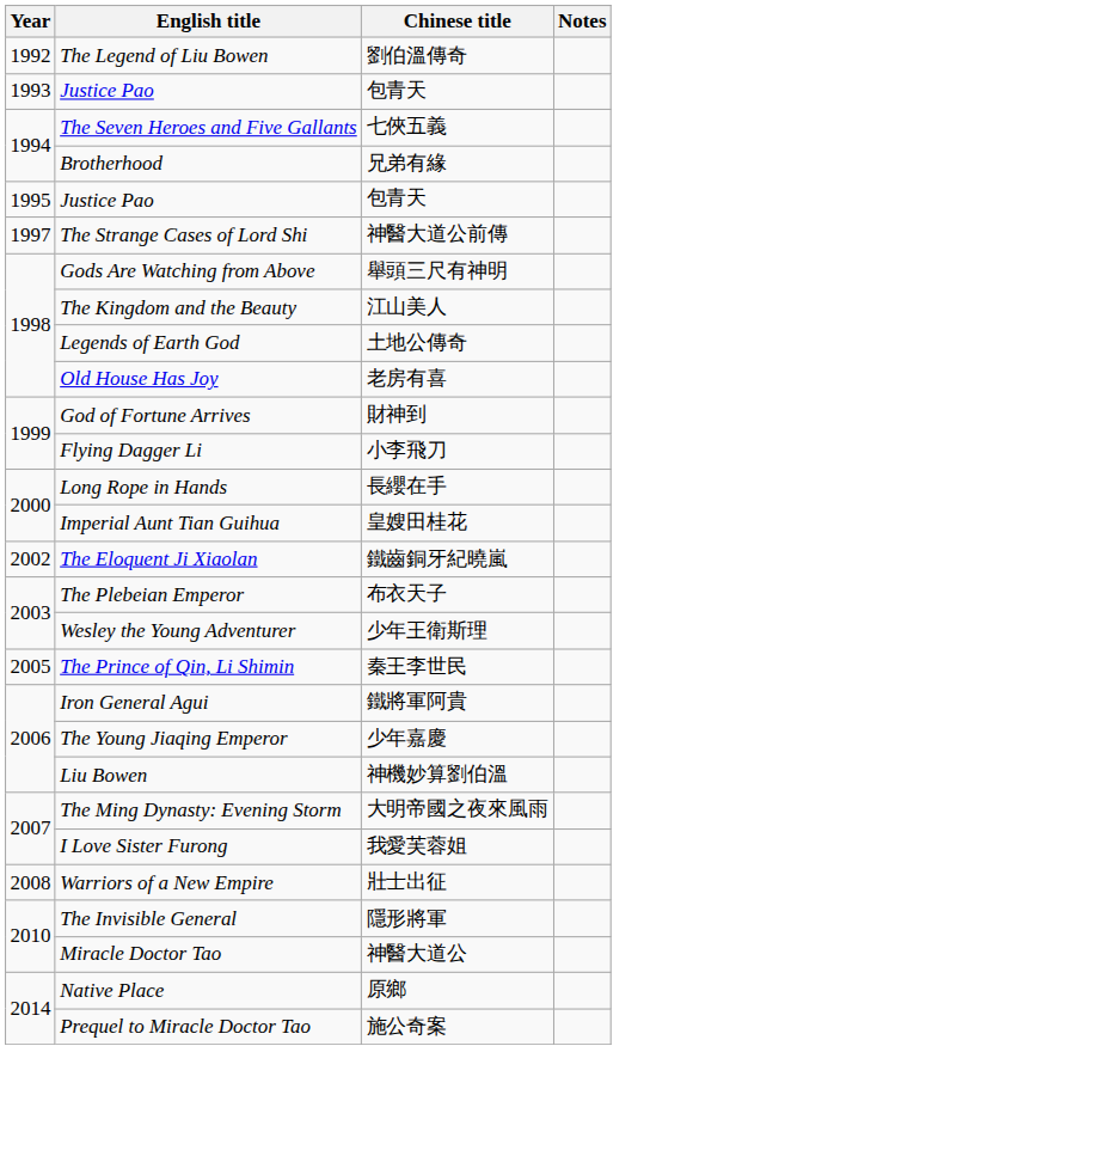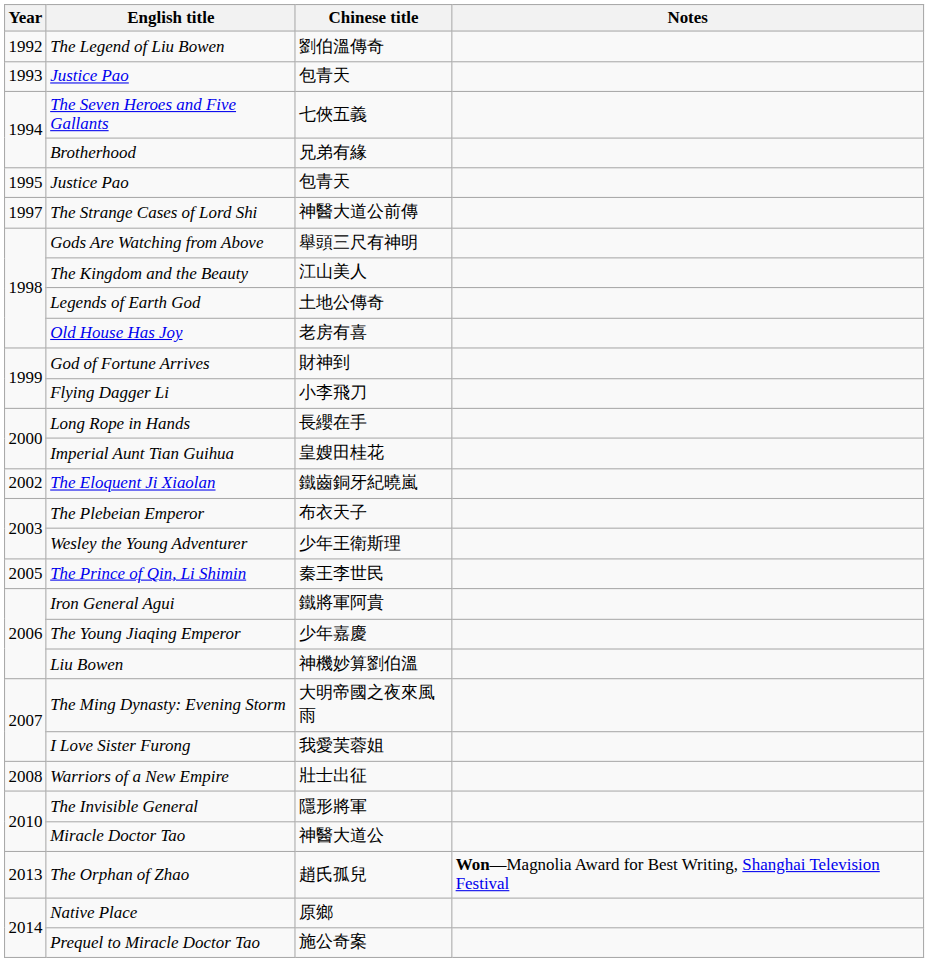 <table class="wikitable sortable">
 <tr>
 <th>Year</th>
 <th>English title</th>
 <th>Chinese title</th>
 <th class="unsortable">Notes</th>
 </tr>
 <tr>
 <td>1992</td>
 <td><em>The Legend of Liu Bowen</em></td>
 <td>劉伯溫傳奇</td>
 <td></td>
 </tr>
 <tr>
 <td>1993</td>
 <td><em><a href='#'>Justice Pao</a></em></td>
 <td>包青天</td>
 <td></td>
 </tr>
 <tr>
 <td rowspan=2>1994</td>
 <td><em><a href='#'>The Seven Heroes and Five Gallants</a></em></td>
 <td>七俠五義</td>
 <td></td>
 </tr>
 <tr>
 <td><em>Brotherhood</em></td>
 <td>兄弟有緣</td>
 <td></td>
 </tr>
 <tr>
 <td>1995</td>
 <td><em>Justice Pao</em></td>
 <td>包青天</td>
 <td></td>
 </tr>
 <tr>
 <td>1997</td>
 <td><em>The Strange Cases of Lord Shi</em></td>
 <td>神醫大道公前傳</td>
 <td></td>
 </tr>
 <tr>
 <td rowspan=4>1998</td>
 <td><em>Gods Are Watching from Above</em></td>
 <td>舉頭三尺有神明</td>
 <td></td>
 </tr>
 <tr>
 <td><em>The Kingdom and the Beauty</em></td>
 <td>江山美人</td>
 <td></td>
 </tr>
 <tr>
 <td><em>Legends of Earth God</em></td>
 <td>土地公傳奇</td>
 <td></td>
 </tr>
 <tr>
 <td><em><a href='#'>Old House Has Joy</a></em></td>
 <td>老房有喜</td>
 <td></td>
 </tr>
 <tr>
 <td rowspan=2>1999</td>
 <td><em>God of Fortune Arrives</em></td>
 <td>財神到</td>
 <td></td>
 </tr>
 <tr>
 <td><em>Flying Dagger Li</em></td>
 <td>小李飛刀</td>
 <td></td>
 </tr>
 <tr>
 <td rowspan=2>2000</td>
 <td><em>Long Rope in Hands</em></td>
 <td>長纓在手</td>
 <td></td>
 </tr>
 <tr>
 <td><em>Imperial Aunt Tian Guihua</em></td>
 <td>皇嫂田桂花</td>
 <td></td>
 </tr>
 <tr>
 <td>2002</td>
 <td><em><a href='#'>The Eloquent Ji Xiaolan</a></em></td>
 <td>鐵齒銅牙紀曉嵐</td>
 <td></td>
 </tr>
 <tr>
 <td rowspan=2>2003</td>
 <td><em>The Plebeian Emperor</em></td>
 <td>布衣天子</td>
 <td></td>
 </tr>
 <tr>
 <td><em>Wesley the Young Adventurer</em></td>
 <td>少年王衛斯理</td>
 <td></td>
 </tr>
 <tr>
 <td>2005</td>
 <td><em><a href='#'>The Prince of Qin, Li Shimin</a></em></td>
 <td>秦王李世民</td>
 <td></td>
 </tr>
 <tr>
 <td rowspan=3>2006</td>
 <td><em>Iron General Agui</em></td>
 <td>鐵將軍阿貴</td>
 <td></td>
 </tr>
 <tr>
 <td><em>The Young Jiaqing Emperor</em></td>
 <td>少年嘉慶</td>
 <td></td>
 </tr>
 <tr>
 <td><em>Liu Bowen</em></td>
 <td>神機妙算劉伯溫</td>
 <td></td>
 </tr>
 <tr>
 <td rowspan=2>2007</td>
 <td><em>The Ming Dynasty: Evening Storm</em></td>
 <td>大明帝國之夜來風雨</td>
 <td></td>
 </tr>
 <tr>
 <td><em>I Love Sister Furong</em></td>
 <td>我愛芙蓉姐</td>
 <td></td>
 </tr>
 <tr>
 <td>2008</td>
 <td><em>Warriors of a New Empire</em></td>
 <td>壯士出征</td>
 <td></td>
 </tr>
 <tr>
 <td rowspan=2>2010</td>
 <td><em>The Invisible General</em></td>
 <td>隱形將軍</td>
 <td></td>
 </tr>
 <tr>
 <td><em>Miracle Doctor Tao</em></td>
 <td>神醫大道公</td>
 <td></td>
 </tr>
 <tr>
+<td>2013</td>
+<td><em>The Orphan of Zhao</em></td>
+<td>趙氏孤兒</td>
+<td><strong>Won</strong>—Magnolia Award for Best Writing, <a href='#'>Shanghai Television Festival</a></td>
+</tr>
+<tr>
 <td rowspan=2>2014</td>
 <td><em>Native Place</em></td>
 <td>原鄉</td>
 <td></td>
 </tr>
 <tr>
 <td><em>Prequel to Miracle Doctor Tao</em></td>
 <td>施公奇案</td>
 <td></td>
 </tr>
 </table>
